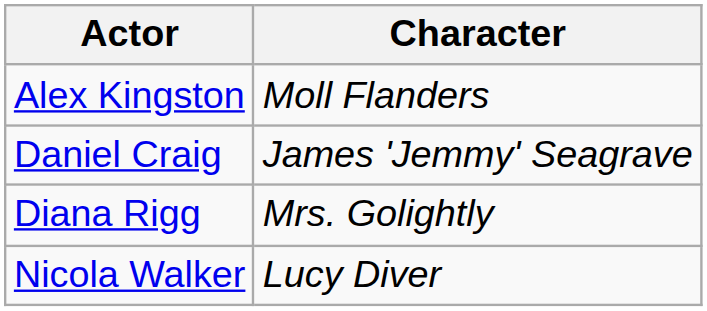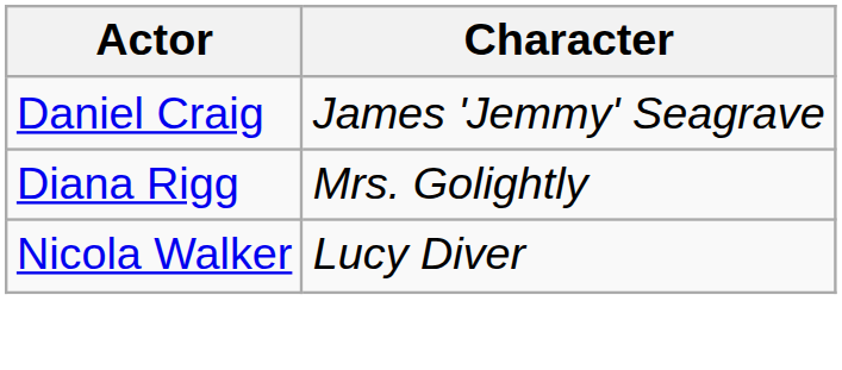 <table class="wikitable">
 <tr>
 <th>Actor</th>
 <th>Character</th>
-</tr>
-<tr>
-<td><a href='#'>Alex Kingston</a></td>
-<td><em>Moll Flanders</em></td>
 </tr>
 <tr>
 <td><a href='#'>Daniel Craig</a></td>
 <td><em>James 'Jemmy' Seagrave</em></td>
 </tr>
 <tr>
 <td><a href='#'>Diana Rigg</a></td>
 <td><em>Mrs. Golightly</em></td>
 </tr>
 <tr>
 <td><a href='#'>Nicola Walker</a></td>
 <td><em>Lucy Diver</em></td>
 </tr>
 </table>
